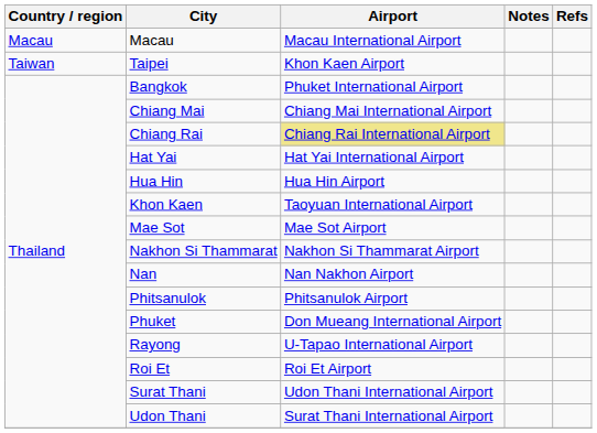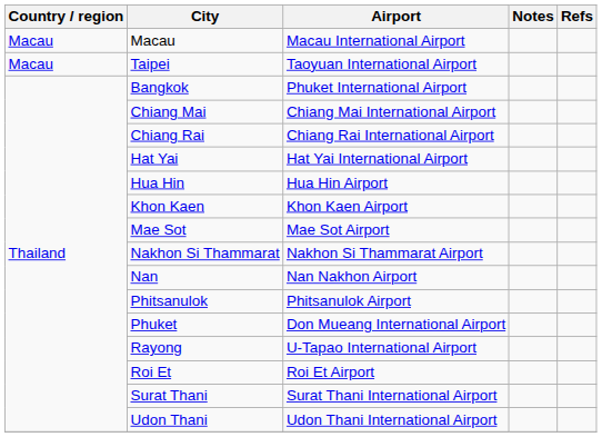 <table class="wikitable sortable">
 <tr>
 <th>Country / region</th>
 <th>City</th>
 <th>Airport</th>
 <th>Notes</th>
 <th class="unsortable">Refs</th>
 </tr>
 <tr>
 <td><a href='#'>Macau</a></td>
 <td>Macau</td>
 <td><a href='#'>Macau International Airport</a></td>
 <td></td>
 <td align=center></td>
 </tr>
 <tr>
-<td><a href='#'>Taiwan</a></td>
+<td><a href='#'>Macau</a></td>
 <td><a href='#'>Taipei</a></td>
-<td><a href='#'>Khon Kaen Airport</a></td>
+<td><a href='#'>Taoyuan International Airport</a></td>
 <td></td>
 <td align=center></td>
 </tr>
 <tr>
 <td rowspan="15"><a href='#'>Thailand</a></td>
 <td><a href='#'>Bangkok</a></td>
 <td><a href='#'>Phuket International Airport</a></td>
 <td></td>
 <td align=center></td>
 </tr>
 <tr>
 <td><a href='#'>Chiang Mai</a></td>
 <td><a href='#'>Chiang Mai International Airport</a></td>
 <td></td>
 <td align=center></td>
 </tr>
 <tr>
 <td><a href='#'>Chiang Rai</a></td>
-<td style="background: khaki;"><a href='#'>Chiang Rai International Airport</a></td>
+<td><a href='#'>Chiang Rai International Airport</a></td>
 <td></td>
 <td align=center></td>
 </tr>
 <tr>
 <td><a href='#'>Hat Yai</a></td>
 <td><a href='#'>Hat Yai International Airport</a></td>
 <td></td>
 <td align=center></td>
 </tr>
 <tr>
 <td><a href='#'>Hua Hin</a></td>
 <td><a href='#'>Hua Hin Airport</a></td>
 <td></td>
 <td align=center></td>
 </tr>
 <tr>
 <td><a href='#'>Khon Kaen</a></td>
-<td><a href='#'>Taoyuan International Airport</a></td>
+<td><a href='#'>Khon Kaen Airport</a></td>
 <td></td>
 <td align=center></td>
 </tr>
 <tr>
 <td><a href='#'>Mae Sot</a></td>
 <td><a href='#'>Mae Sot Airport</a></td>
 <td></td>
 <td align=center></td>
 </tr>
 <tr>
 <td><a href='#'>Nakhon Si Thammarat</a></td>
 <td><a href='#'>Nakhon Si Thammarat Airport</a></td>
 <td></td>
 <td align=center></td>
 </tr>
 <tr>
 <td><a href='#'>Nan</a></td>
 <td><a href='#'>Nan Nakhon Airport</a></td>
 <td></td>
 <td align=center></td>
 </tr>
 <tr>
 <td><a href='#'>Phitsanulok</a></td>
 <td><a href='#'>Phitsanulok Airport</a></td>
 <td></td>
 <td align=center></td>
 </tr>
 <tr>
 <td><a href='#'>Phuket</a></td>
 <td><a href='#'>Don Mueang International Airport</a></td>
 <td></td>
 <td align=center></td>
 </tr>
 <tr>
 <td><a href='#'>Rayong</a></td>
 <td><a href='#'>U-Tapao International Airport</a></td>
 <td></td>
 <td align=center></td>
 </tr>
 <tr>
 <td><a href='#'>Roi Et</a></td>
 <td><a href='#'>Roi Et Airport</a></td>
 <td></td>
 <td align=center></td>
 </tr>
 <tr>
 <td><a href='#'>Surat Thani</a></td>
-<td><a href='#'>Udon Thani International Airport</a></td>
+<td><a href='#'>Surat Thani International Airport</a></td>
 <td></td>
 <td align=center></td>
 </tr>
 <tr>
 <td><a href='#'>Udon Thani</a></td>
-<td><a href='#'>Surat Thani International Airport</a></td>
+<td><a href='#'>Udon Thani International Airport</a></td>
 <td></td>
 <td align=center></td>
 </tr>
 <tr>
 </tr>
 </table>
